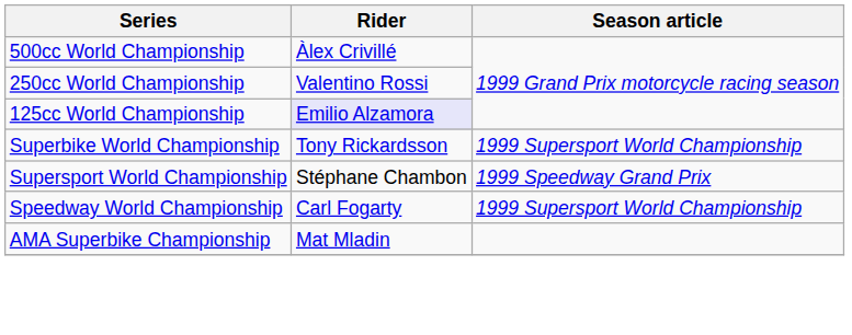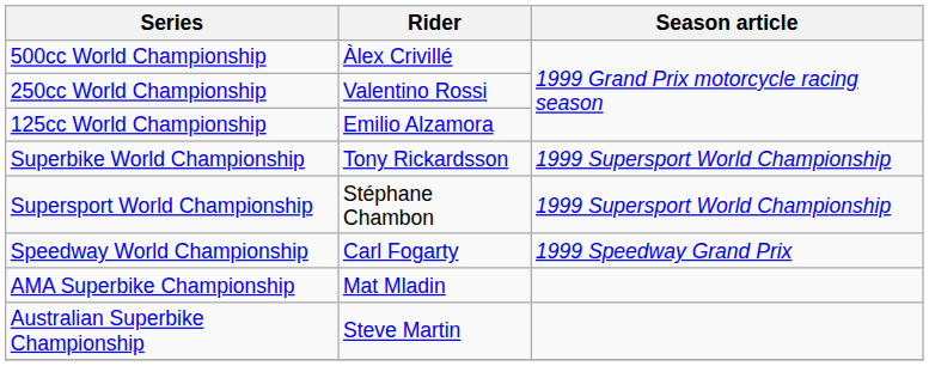 <table class="wikitable" style="font-size: 87%;">
 <tr>
 <th>Series</th>
 <th>Rider</th>
 <th>Season article</th>
 </tr>
 <tr>
 <td><a href='#'>500cc World Championship</a></td>
 <td> <a href='#'>Àlex Crivillé</a></td>
 <td rowspan=3><em><a href='#'>1999 Grand Prix motorcycle racing season</a></em></td>
 </tr>
 <tr>
 <td><a href='#'>250cc World Championship</a></td>
 <td> <a href='#'>Valentino Rossi</a></td>
 </tr>
 <tr>
 <td><a href='#'>125cc World Championship</a></td>
-<td style="background: lavender;"> <a href='#'>Emilio Alzamora</a></td>
+<td> <a href='#'>Emilio Alzamora</a></td>
 </tr>
 <tr>
 <td><a href='#'>Superbike World Championship</a></td>
 <td> <a href='#'>Tony Rickardsson</a></td>
 <td><em><a href='#'>1999 Supersport World Championship</a></em></td>
 </tr>
 <tr>
 <td><a href='#'>Supersport World Championship</a></td>
 <td> Stéphane Chambon</td>
-<td><em><a href='#'>1999 Speedway Grand Prix</a></em></td>
+<td><em><a href='#'>1999 Supersport World Championship</a></em></td>
 </tr>
 <tr>
 <td><a href='#'>Speedway World Championship</a></td>
 <td> <a href='#'>Carl Fogarty</a></td>
-<td><em><a href='#'>1999 Supersport World Championship</a></em></td>
+<td><em><a href='#'>1999 Speedway Grand Prix</a></em></td>
 </tr>
 <tr>
 <td><a href='#'>AMA Superbike Championship</a></td>
 <td> <a href='#'>Mat Mladin</a></td>
 <td></td>
 </tr>
 <tr>
+<td><a href='#'>Australian Superbike Championship</a></td>
+<td> <a href='#'>Steve Martin</a></td>
+<td></td>
+</tr>
+<tr>
 </tr>
 </table>
